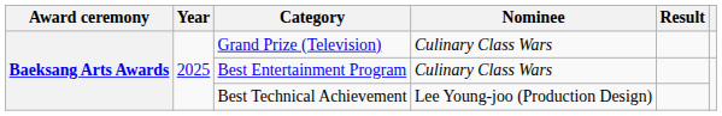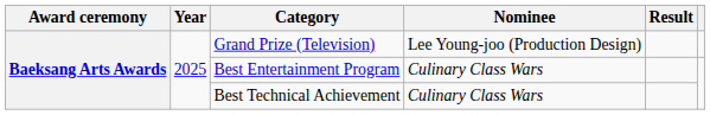 <table class="wikitable plainrowheaders sortable">
 <tr>
 <th scope="col">Award ceremony</th>
 <th scope="col">Year</th>
 <th scope="col">Category</th>
 <th scope="col">Nominee</th>
 <th scope="col">Result</th>
 <th scope="col" class="unsortable"></th>
 </tr>
 <tr>
 <th scope="row" rowspan="4"><a href='#'>Baeksang Arts Awards</a></th>
 <td rowspan="4" style="text-align:center"><a href='#'>2025</a></td>
 <td><a href='#'>Grand Prize (Television)</a></td>
-<td><em>Culinary Class Wars</em></td>
+<td>Lee Young-joo (Production Design)</td>
 <td></td>
 <td style="text-align:center"></td>
 </tr>
 <tr>
 <td><a href='#'>Best Entertainment Program</a></td>
 <td><em>Culinary Class Wars</em></td>
 <td></td>
 <td rowspan="4" style="text-align:center"></td>
 </tr>
 <tr>
 <td>Best Technical Achievement</td>
-<td>Lee Young-joo (Production Design)</td>
+<td><em>Culinary Class Wars</em></td>
 <td></td>
 </tr>
 </table>
